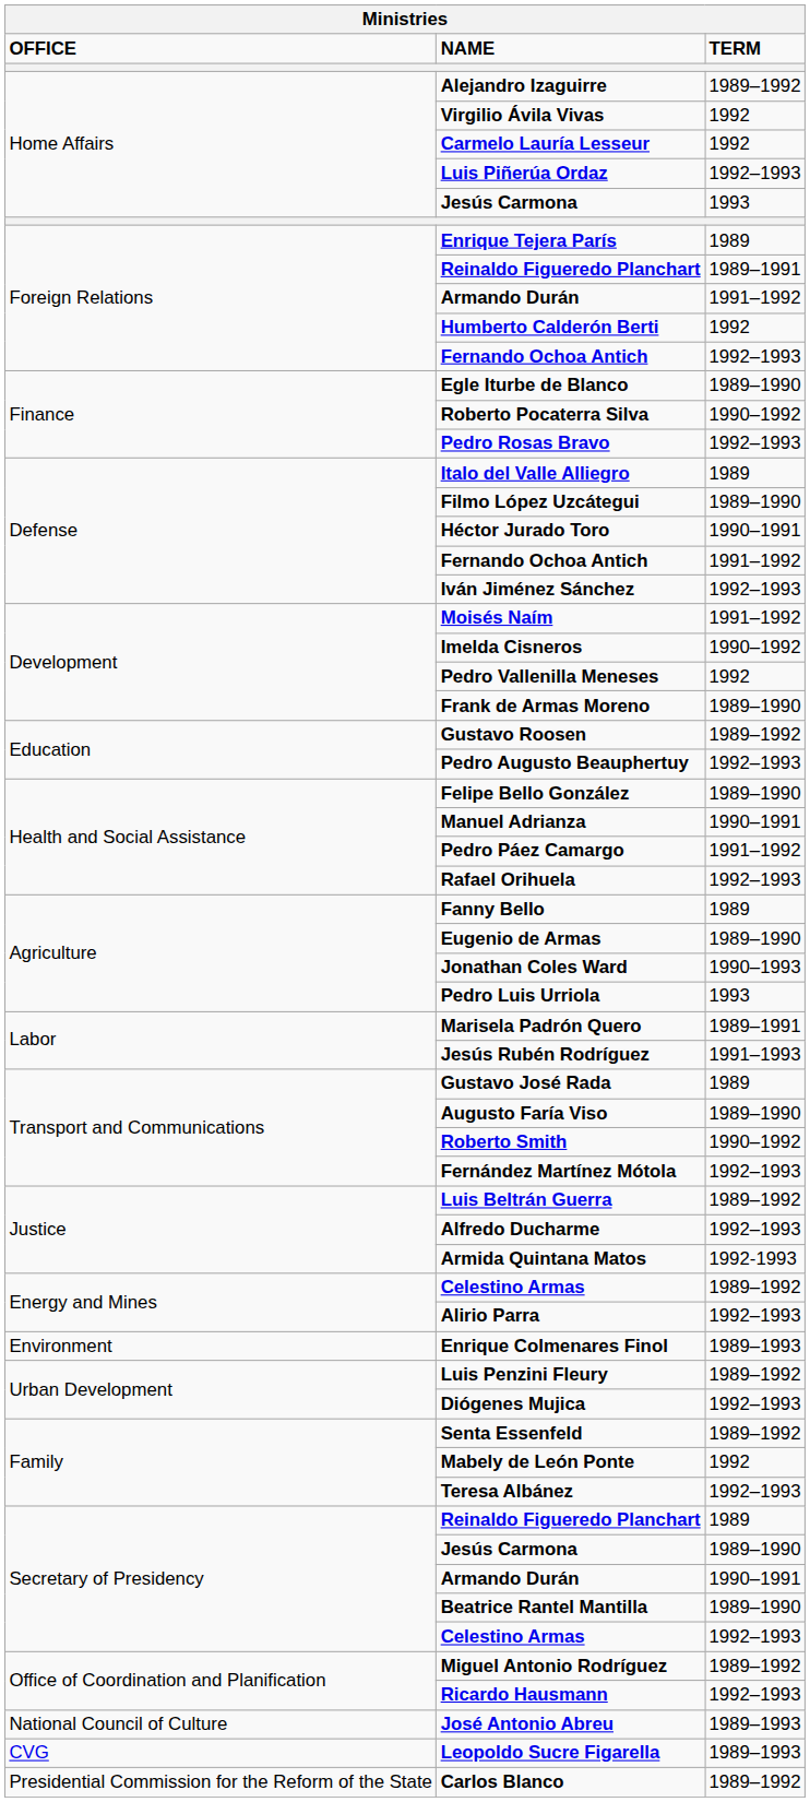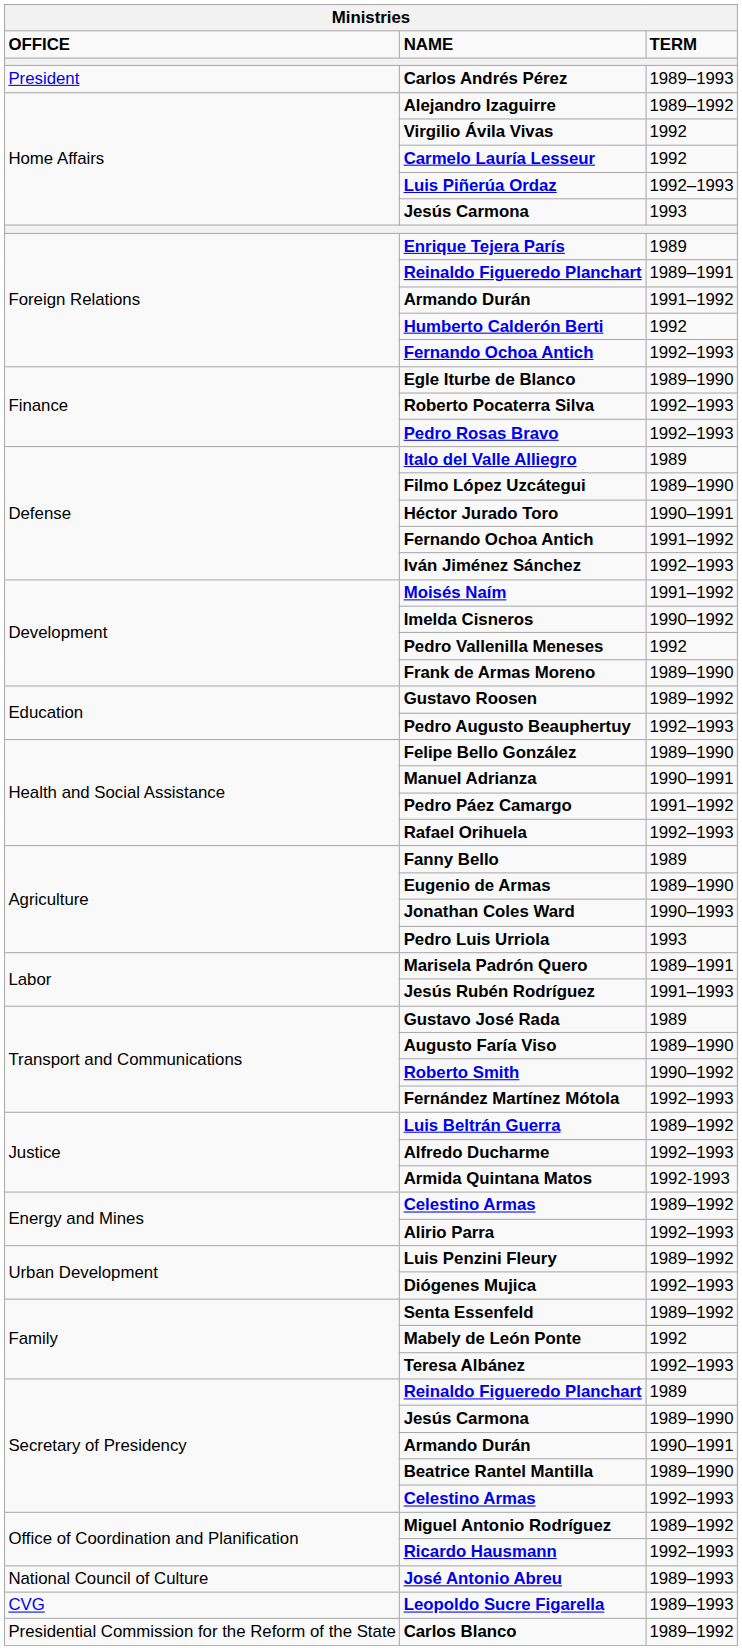 <table class="wikitable">
 <tr>
 <th colspan="3" bgcolor="#dcdcdc">Ministries </th>
 </tr>
 <tr>
 <td align="left"><strong>OFFICE</strong></td>
 <td align="left"><strong>NAME</strong></td>
 <td align="left"><strong>TERM</strong></td>
 </tr>
 <tr>
 <th colspan="3" bgcolor="black"></th>
+</tr>
+<tr>
+<td align="left"><a href='#'>President</a></td>
+<td align="left"><strong>Carlos Andrés Pérez</strong></td>
+<td align="left">1989–1993</td>
 </tr>
 <tr>
 <td rowspan="5" align="left">Home Affairs</td>
 <td align="left"><strong>Alejandro Izaguirre</strong></td>
 <td align="left">1989–1992</td>
 </tr>
 <tr>
 <td align="left"><strong>Virgilio Ávila Vivas</strong></td>
 <td align="left">1992</td>
 </tr>
 <tr>
 <td align="left"><strong><a href='#'>Carmelo Lauría Lesseur</a></strong></td>
 <td align="left">1992</td>
 </tr>
 <tr>
 <td align="left"><strong><a href='#'>Luis Piñerúa Ordaz</a></strong></td>
 <td align="left">1992–1993</td>
 </tr>
 <tr>
 <td align="left"><strong>Jesús Carmona</strong></td>
 <td align="left">1993</td>
 </tr>
 <tr>
 <th colspan="3" bgcolor="black"></th>
 </tr>
 <tr>
 <td rowspan="5" align="left">Foreign Relations</td>
 <td align="left"><strong><a href='#'>Enrique Tejera París</a></strong></td>
 <td align="left">1989</td>
 </tr>
 <tr>
 <td align="left"><strong><a href='#'>Reinaldo Figueredo Planchart</a></strong></td>
 <td align="left">1989–1991</td>
 </tr>
 <tr>
 <td align="left"><strong>Armando Durán</strong></td>
 <td align="left">1991–1992</td>
 </tr>
 <tr>
 <td align="left"><strong><a href='#'>Humberto Calderón Berti</a></strong></td>
 <td align="left">1992</td>
 </tr>
 <tr>
 <td align="left"><strong><a href='#'>Fernando Ochoa Antich</a></strong></td>
 <td align="left">1992–1993</td>
 </tr>
 <tr>
 <td rowspan="3" align="left">Finance</td>
 <td align="left"><strong>Egle Iturbe de Blanco</strong></td>
 <td align="left">1989–1990</td>
 </tr>
 <tr>
 <td align="left"><strong>Roberto Pocaterra Silva</strong></td>
-<td align="left">1990–1992</td>
+<td align="left">1992–1993</td>
 </tr>
 <tr>
 <td align="left"><strong><a href='#'>Pedro Rosas Bravo</a></strong></td>
 <td align="left">1992–1993</td>
 </tr>
 <tr>
 <td rowspan="5" align="left">Defense</td>
 <td align="left"><strong><a href='#'>Italo del Valle Alliegro</a></strong></td>
 <td align="left">1989</td>
 </tr>
 <tr>
 <td align="left"><strong>Filmo López Uzcátegui</strong></td>
 <td align="left">1989–1990</td>
 </tr>
 <tr>
 <td align="left"><strong>Héctor Jurado Toro</strong></td>
 <td align="left">1990–1991</td>
 </tr>
 <tr>
 <td align="left"><strong>Fernando Ochoa Antich</strong></td>
 <td align="left">1991–1992</td>
 </tr>
 <tr>
 <td align="left"><strong>Iván Jiménez Sánchez</strong></td>
 <td align="left">1992–1993</td>
 </tr>
 <tr>
 <td rowspan="4" align="left">Development</td>
 <td align="left"><strong><a href='#'>Moisés Naím</a></strong></td>
 <td align="left">1991–1992</td>
 </tr>
 <tr>
 <td align="left"><strong>Imelda Cisneros</strong></td>
 <td align="left">1990–1992</td>
 </tr>
 <tr>
 <td align="left"><strong>Pedro Vallenilla Meneses</strong></td>
 <td align="left">1992</td>
 </tr>
 <tr>
 <td align="left"><strong>Frank de Armas Moreno</strong></td>
 <td align="left">1989–1990</td>
 </tr>
 <tr>
 <td rowspan="2" align="left">Education</td>
 <td align="left"><strong>Gustavo Roosen</strong></td>
 <td align="left">1989–1992</td>
 </tr>
 <tr>
 <td align="left"><strong>Pedro Augusto Beauphertuy</strong></td>
 <td align="left">1992–1993</td>
 </tr>
 <tr>
 <td rowspan="4" align="left">Health and Social Assistance</td>
 <td align="left"><strong>Felipe Bello González</strong></td>
 <td align="left">1989–1990</td>
 </tr>
 <tr>
 <td align="left"><strong>Manuel Adrianza</strong></td>
 <td align="left">1990–1991</td>
 </tr>
 <tr>
 <td align="left"><strong>Pedro Páez Camargo</strong></td>
 <td align="left">1991–1992</td>
 </tr>
 <tr>
 <td align="left"><strong>Rafael Orihuela</strong></td>
 <td align="left">1992–1993</td>
 </tr>
 <tr>
 <td rowspan="4" align="left">Agriculture</td>
 <td align="left"><strong>Fanny Bello</strong></td>
 <td align="left">1989</td>
 </tr>
 <tr>
 <td align="left"><strong>Eugenio de Armas</strong></td>
 <td align="left">1989–1990</td>
 </tr>
 <tr>
 <td align="left"><strong>Jonathan Coles Ward</strong></td>
 <td align="left">1990–1993</td>
 </tr>
 <tr>
 <td align="left"><strong>Pedro Luis Urriola</strong></td>
 <td align="left">1993</td>
 </tr>
 <tr>
 <td rowspan="2" align="left">Labor</td>
 <td align="left"><strong>Marisela Padrón Quero</strong></td>
 <td align="left">1989–1991</td>
 </tr>
 <tr>
 <td align="left"><strong>Jesús Rubén Rodríguez</strong></td>
 <td align="left">1991–1993</td>
 </tr>
 <tr>
 <td rowspan="4" align="left">Transport and Communications</td>
 <td align="left"><strong>Gustavo José Rada</strong></td>
 <td align="left">1989</td>
 </tr>
 <tr>
 <td align="left"><strong>Augusto Faría Viso</strong></td>
 <td align="left">1989–1990</td>
 </tr>
 <tr>
 <td align="left"><strong><a href='#'>Roberto Smith</a></strong></td>
 <td align="left">1990–1992</td>
 </tr>
 <tr>
 <td align="left"><strong>Fernández Martínez Mótola</strong></td>
 <td align="left">1992–1993</td>
 </tr>
 <tr>
 <td rowspan="3" align="left">Justice</td>
 <td align="left"><strong><a href='#'>Luis Beltrán Guerra</a></strong></td>
 <td align="left">1989–1992</td>
 </tr>
 <tr>
 <td align="left"><strong>Alfredo Ducharme</strong></td>
 <td align="left">1992–1993</td>
 </tr>
 <tr>
 <td align="left"><strong>Armida Quintana Matos</strong></td>
 <td align="left">1992-1993</td>
 </tr>
 <tr>
 <td rowspan="2" align="left">Energy and Mines</td>
 <td align="left"><strong><a href='#'>Celestino Armas</a></strong></td>
 <td align="left">1989–1992</td>
 </tr>
 <tr>
 <td align="left"><strong>Alirio Parra</strong></td>
 <td align="left">1992–1993</td>
 </tr>
 <tr>
-<td align="left">Environment</td>
-<td align="left"><strong>Enrique Colmenares Finol</strong></td>
-<td align="left">1989–1993</td>
-</tr>
-<tr>
 <td rowspan="2" align="left">Urban Development</td>
 <td align="left"><strong>Luis Penzini Fleury</strong></td>
 <td align="left">1989–1992</td>
 </tr>
 <tr>
 <td align="left"><strong>Diógenes Mujica</strong></td>
 <td align="left">1992–1993</td>
 </tr>
 <tr>
 <td rowspan="3" align="left">Family</td>
 <td align="left"><strong>Senta Essenfeld</strong></td>
 <td align="left">1989–1992</td>
 </tr>
 <tr>
 <td align="left"><strong>Mabely de León Ponte</strong></td>
 <td align="left">1992</td>
 </tr>
 <tr>
 <td align="left"><strong>Teresa Albánez</strong></td>
 <td align="left">1992–1993</td>
 </tr>
 <tr>
 <td rowspan="5" align="left">Secretary of Presidency</td>
 <td align="left"><strong><a href='#'>Reinaldo Figueredo Planchart</a></strong></td>
 <td align="left">1989</td>
 </tr>
 <tr>
 <td align="left"><strong>Jesús Carmona</strong></td>
 <td align="left">1989–1990</td>
 </tr>
 <tr>
 <td align="left"><strong>Armando Durán</strong></td>
 <td align="left">1990–1991</td>
 </tr>
 <tr>
 <td align="left"><strong>Beatrice Rantel Mantilla</strong></td>
 <td align="left">1989–1990</td>
 </tr>
 <tr>
 <td align="left"><strong><a href='#'>Celestino Armas</a></strong></td>
 <td align="left">1992–1993</td>
 </tr>
 <tr>
 <td rowspan="2" align="left">Office of Coordination and Planification</td>
 <td align="left"><strong>Miguel Antonio Rodríguez</strong></td>
 <td align="left">1989–1992</td>
 </tr>
 <tr>
 <td align="left"><strong><a href='#'>Ricardo Hausmann</a></strong></td>
 <td align="left">1992–1993</td>
 </tr>
 <tr>
 <td align="left">National Council of Culture</td>
 <td align="left"><strong><a href='#'>José Antonio Abreu</a></strong></td>
 <td align="left">1989–1993</td>
 </tr>
 <tr>
 <td align="left"><a href='#'>CVG</a></td>
 <td align="left"><strong><a href='#'>Leopoldo Sucre Figarella</a></strong></td>
 <td align="left">1989–1993</td>
 </tr>
 <tr>
 <td align="left">Presidential Commission for the Reform of the State</td>
 <td align="left"><strong>Carlos Blanco</strong></td>
 <td align="left">1989–1992</td>
 </tr>
 </table>
